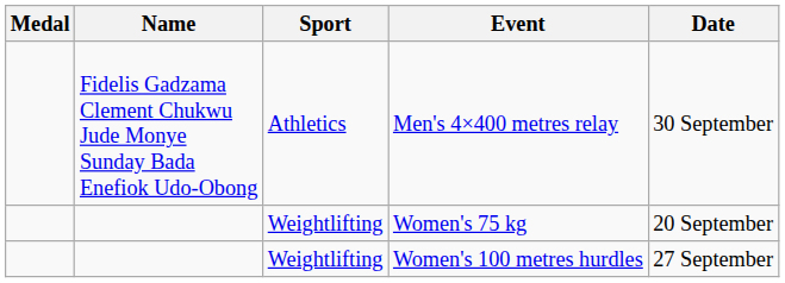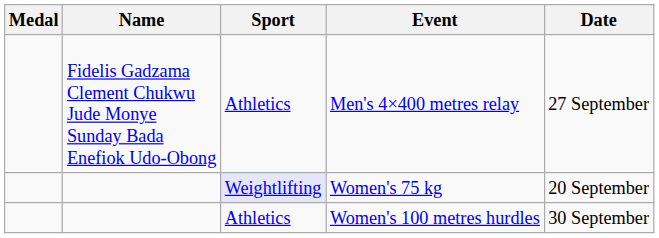 <table class="wikitable sortable" style="font-size:95%">
 <tr>
 <th>Medal</th>
 <th>Name</th>
 <th>Sport</th>
 <th>Event</th>
 <th>Date</th>
 </tr>
 <tr>
 <td></td>
 <td><br><a href='#'>Fidelis Gadzama</a><br><a href='#'>Clement Chukwu</a><br><a href='#'>Jude Monye</a><br><a href='#'>Sunday Bada</a><br><a href='#'>Enefiok Udo-Obong</a></td>
 <td><a href='#'>Athletics</a></td>
 <td><a href='#'>Men's 4×400 metres relay</a></td>
-<td>30 September</td>
+<td>27 September</td>
 </tr>
 <tr>
 <td></td>
 <td></td>
-<td><a href='#'>Weightlifting</a></td>
+<td style="background: lavender;"><a href='#'>Weightlifting</a></td>
 <td><a href='#'>Women's 75 kg</a></td>
 <td>20 September</td>
 </tr>
 <tr>
 <td></td>
 <td></td>
-<td><a href='#'>Weightlifting</a></td>
+<td><a href='#'>Athletics</a></td>
 <td><a href='#'>Women's 100 metres hurdles</a></td>
-<td>27 September</td>
+<td>30 September</td>
 </tr>
 </table>
